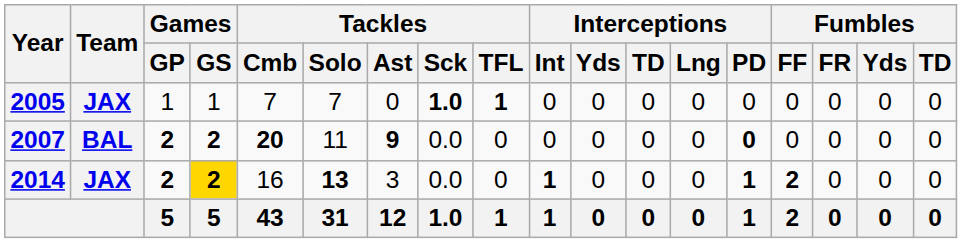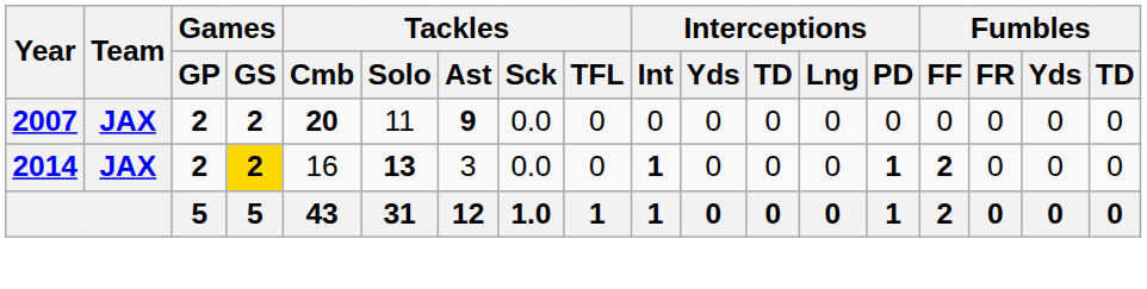 <table class="wikitable" style="text-align:center">
 <tr>
 <th rowspan="2">Year</th>
 <th rowspan="2">Team</th>
 <th colspan="2">Games</th>
 <th colspan="5">Tackles</th>
 <th colspan="5">Interceptions</th>
 <th colspan="4">Fumbles</th>
 </tr>
 <tr>
 <th>GP</th>
 <th>GS</th>
 <th>Cmb</th>
 <th>Solo</th>
 <th>Ast</th>
 <th>Sck</th>
 <th>TFL</th>
 <th>Int</th>
 <th>Yds</th>
 <th>TD</th>
 <th>Lng</th>
 <th>PD</th>
 <th>FF</th>
 <th>FR</th>
 <th>Yds</th>
 <th>TD</th>
 </tr>
 <tr>
-<th><a href='#'>2005</a></th>
+<th><a href='#'>2007</a></th>
 <th><a href='#'>JAX</a></th>
-<td>1</td>
-<td>1</td>
-<td>7</td>
-<td>7</td>
-<td>0</td>
-<td><strong>1.0</strong></td>
-<td><strong>1</strong></td>
-<td>0</td>
-<td>0</td>
-<td>0</td>
-<td>0</td>
-<td>0</td>
-<td>0</td>
-<td>0</td>
-<td>0</td>
-<td>0</td>
-</tr>
-<tr>
-<th><a href='#'>2007</a></th>
-<th><a href='#'>BAL</a></th>
 <td><strong>2</strong></td>
 <td><strong>2</strong></td>
 <td><strong>20</strong></td>
 <td>11</td>
 <td><strong>9</strong></td>
 <td>0.0</td>
 <td>0</td>
 <td>0</td>
 <td>0</td>
 <td>0</td>
 <td>0</td>
-<td><strong>0</strong></td>
+<td>0</td>
 <td>0</td>
 <td>0</td>
 <td>0</td>
 <td>0</td>
 </tr>
 <tr>
 <th><a href='#'>2014</a></th>
 <th><a href='#'>JAX</a></th>
 <td><strong>2</strong></td>
 <td style="background: gold;"><strong>2</strong></td>
 <td>16</td>
 <td><strong>13</strong></td>
 <td>3</td>
 <td>0.0</td>
 <td>0</td>
 <td><strong>1</strong></td>
 <td>0</td>
 <td>0</td>
 <td>0</td>
 <td><strong>1</strong></td>
 <td><strong>2</strong></td>
 <td>0</td>
 <td>0</td>
 <td>0</td>
 </tr>
 <tr>
 <th colspan="2"></th>
 <th>5</th>
 <th>5</th>
 <th>43</th>
 <th>31</th>
 <th>12</th>
 <th>1.0</th>
 <th>1</th>
 <th>1</th>
 <th>0</th>
 <th>0</th>
 <th>0</th>
 <th>1</th>
 <th>2</th>
 <th>0</th>
 <th>0</th>
 <th>0</th>
 </tr>
 </table>
